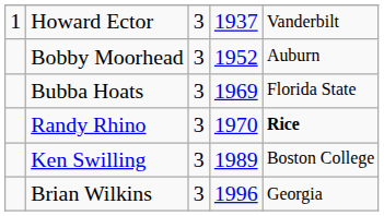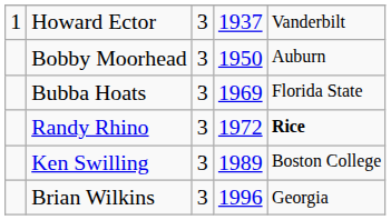 <table class="wikitable">
 <tr>
 </tr>
 <tr>
 <td>1</td>
 <td>Howard Ector</td>
 <td>3</td>
 <td><a href='#'>1937</a></td>
 <td style="font-size:80%;">Vanderbilt</td>
 </tr>
 <tr>
 <td></td>
 <td>Bobby Moorhead</td>
 <td>3</td>
-<td><a href='#'>1952</a></td>
+<td><a href='#'>1950</a></td>
 <td style="font-size:80%;">Auburn</td>
 </tr>
 <tr>
 <td></td>
 <td>Bubba Hoats</td>
 <td>3</td>
 <td><a href='#'>1969</a></td>
 <td style="font-size:80%;">Florida State</td>
 </tr>
 <tr>
 <td></td>
 <td><a href='#'>Randy Rhino</a></td>
 <td>3</td>
-<td><a href='#'>1970</a></td>
+<td><a href='#'>1972</a></td>
 <td style="font-size:80%;"><strong>Rice</strong></td>
 </tr>
 <tr>
 <td></td>
 <td><a href='#'>Ken Swilling</a></td>
 <td>3</td>
 <td><a href='#'>1989</a></td>
 <td style="font-size:80%;">Boston College</td>
 </tr>
 <tr>
 <td></td>
 <td>Brian Wilkins</td>
 <td>3</td>
 <td><a href='#'>1996</a></td>
 <td style="font-size:80%;">Georgia</td>
 </tr>
 </table>
